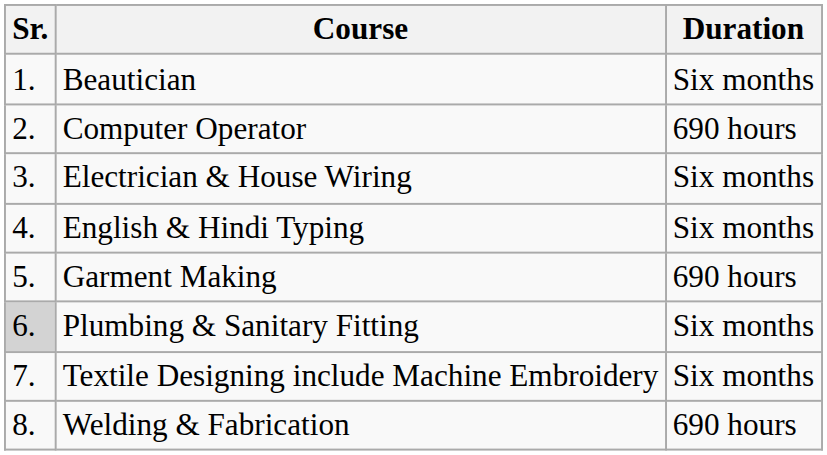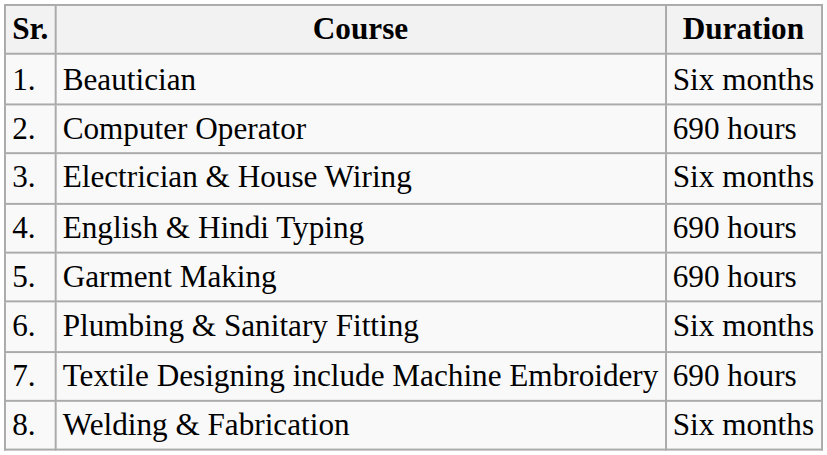 <table class="wikitable">
 <tr>
 <th>Sr.</th>
 <th>Course</th>
 <th>Duration</th>
 </tr>
 <tr>
 <td>1.</td>
 <td>Beautician</td>
 <td>Six months</td>
 </tr>
 <tr>
 <td>2.</td>
 <td>Computer Operator</td>
 <td>690 hours</td>
 </tr>
 <tr>
 <td>3.</td>
 <td>Electrician & House Wiring</td>
 <td>Six months</td>
 </tr>
 <tr>
 <td>4.</td>
 <td>English & Hindi Typing</td>
-<td>Six months</td>
+<td>690 hours</td>
 </tr>
 <tr>
 <td>5.</td>
 <td>Garment Making</td>
 <td>690 hours</td>
 </tr>
 <tr>
-<td style="background: lightgrey;">6.</td>
+<td>6.</td>
 <td>Plumbing & Sanitary Fitting</td>
 <td>Six months</td>
 </tr>
 <tr>
 <td>7.</td>
 <td>Textile Designing include Machine Embroidery</td>
-<td>Six months</td>
+<td>690 hours</td>
 </tr>
 <tr>
 <td>8.</td>
 <td>Welding & Fabrication</td>
-<td>690 hours</td>
+<td>Six months</td>
 </tr>
 </table>
